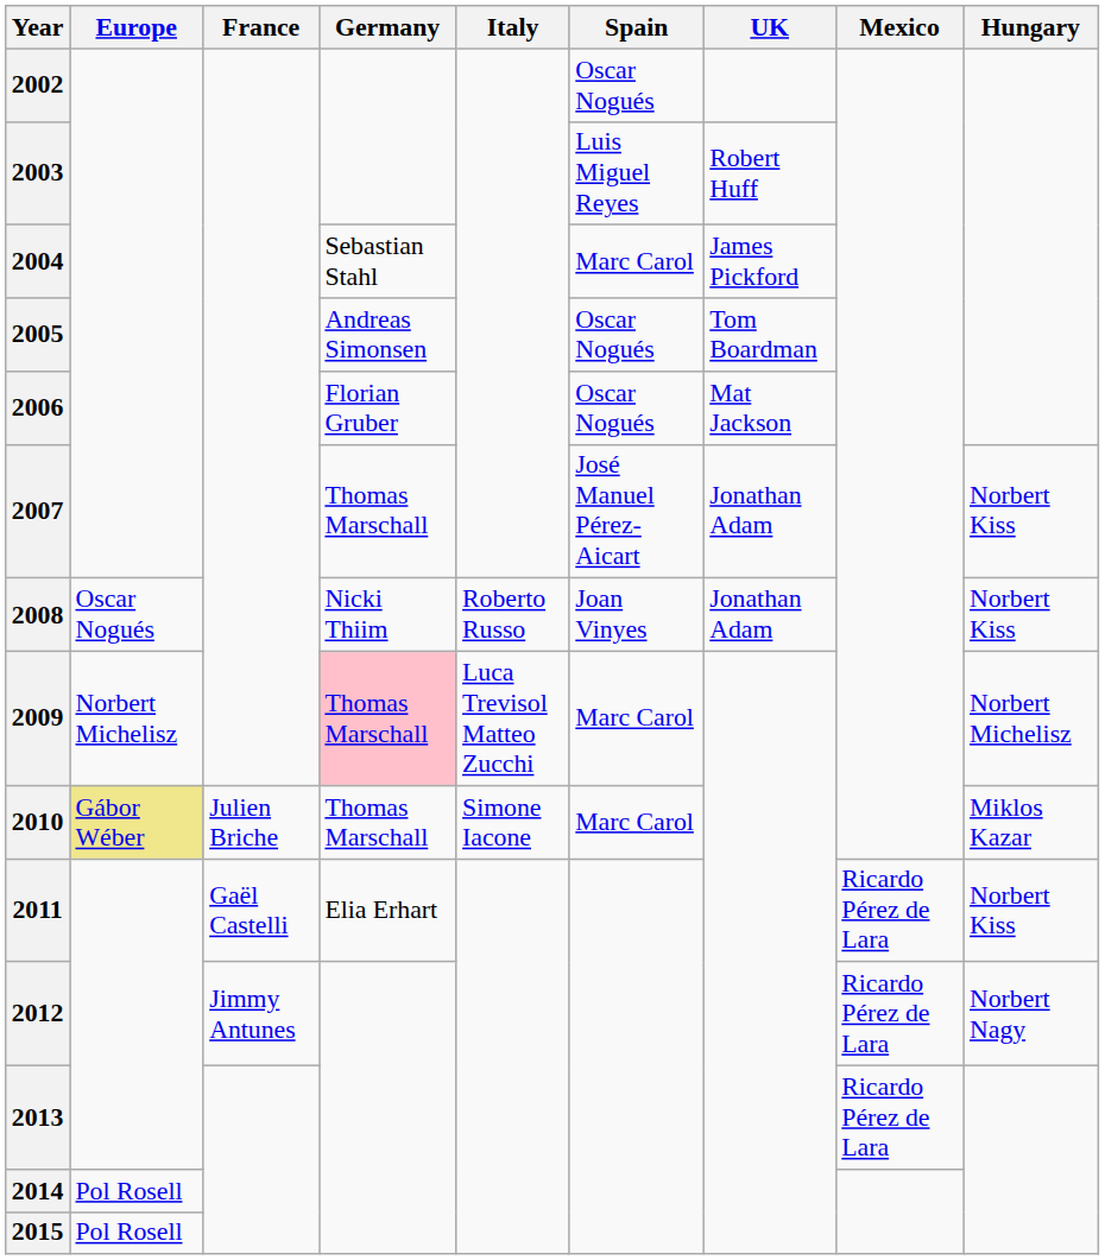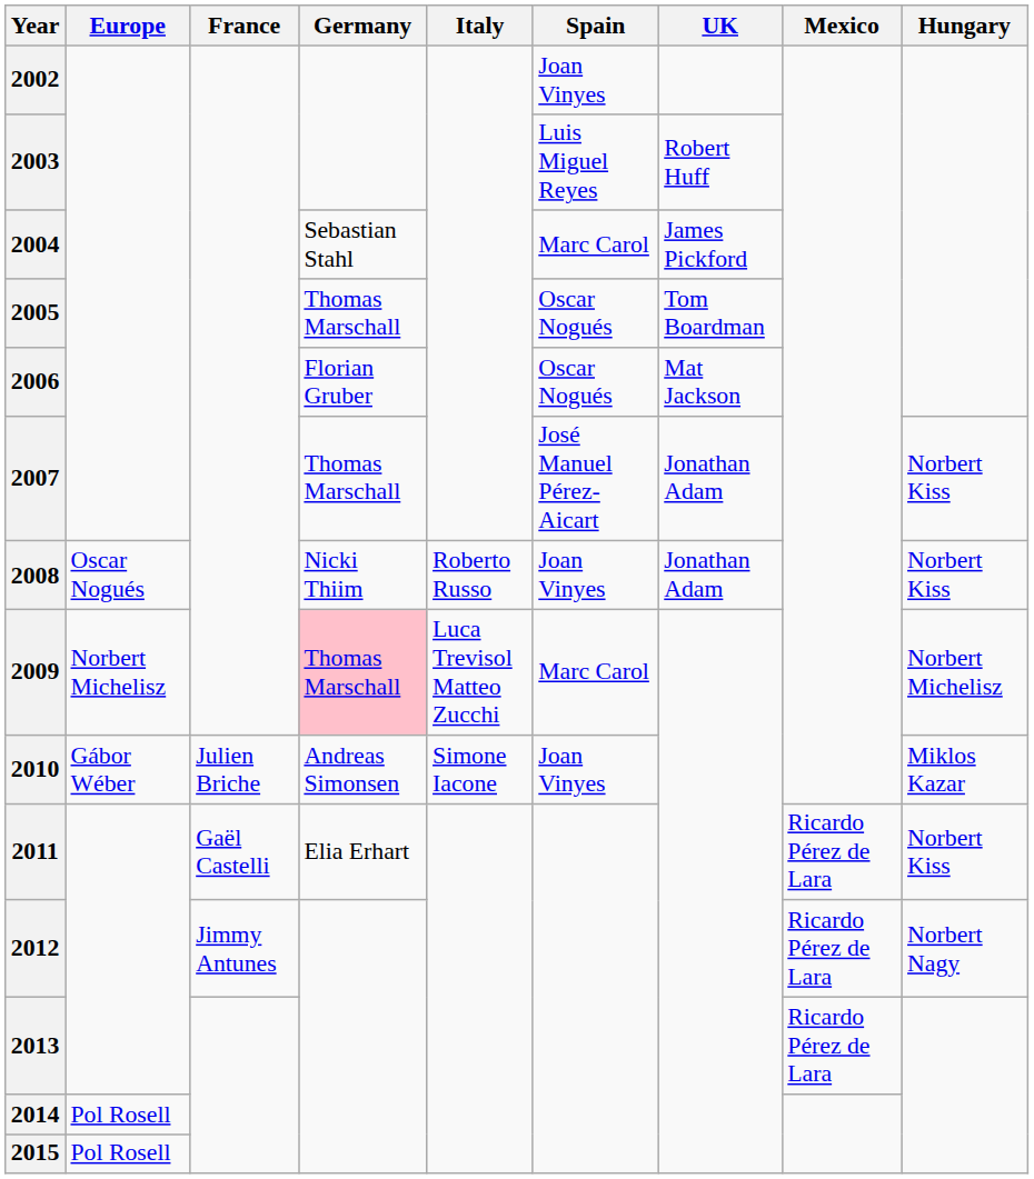 <table class="wikitable" style="font-size: 90%">
 <tr>
 <th>Year</th>
 <th> <a href='#'>Europe</a></th>
 <th> France</th>
 <th> Germany</th>
 <th> Italy</th>
 <th> Spain</th>
 <th> <a href='#'>UK</a></th>
 <th> Mexico</th>
 <th> Hungary</th>
 </tr>
 <tr>
 <th>2002</th>
 <td rowspan=6></td>
 <td rowspan=8></td>
 <td rowspan=2></td>
 <td rowspan=6></td>
-<td> <a href='#'>Oscar Nogués</a></td>
+<td> <a href='#'>Joan Vinyes</a></td>
 <td></td>
 <td rowspan=9></td>
 <td rowspan=5></td>
 </tr>
 <tr>
 <th>2003</th>
 <td> <a href='#'>Luis Miguel Reyes</a></td>
 <td> <a href='#'>Robert Huff</a></td>
 </tr>
 <tr>
 <th>2004</th>
 <td> Sebastian Stahl</td>
 <td> <a href='#'>Marc Carol</a></td>
 <td> <a href='#'>James Pickford</a></td>
 </tr>
 <tr>
 <th>2005</th>
-<td> <a href='#'>Andreas Simonsen</a></td>
+<td> <a href='#'>Thomas Marschall</a></td>
 <td> <a href='#'>Oscar Nogués</a></td>
 <td> <a href='#'>Tom Boardman</a></td>
 </tr>
 <tr>
 <th>2006</th>
 <td> <a href='#'>Florian Gruber</a></td>
 <td> <a href='#'>Oscar Nogués</a></td>
 <td> <a href='#'>Mat Jackson</a></td>
 </tr>
 <tr>
 <th>2007</th>
 <td> <a href='#'>Thomas Marschall</a></td>
 <td> <a href='#'>José Manuel Pérez-Aicart</a></td>
 <td> <a href='#'>Jonathan Adam</a></td>
 <td> <a href='#'>Norbert Kiss</a></td>
 </tr>
 <tr>
 <th>2008</th>
 <td> <a href='#'>Oscar Nogués</a></td>
 <td> <a href='#'>Nicki Thiim</a></td>
 <td> <a href='#'>Roberto Russo</a></td>
 <td> <a href='#'>Joan Vinyes</a></td>
 <td> <a href='#'>Jonathan Adam</a></td>
 <td> <a href='#'>Norbert Kiss</a></td>
 </tr>
 <tr>
 <th>2009</th>
 <td> <a href='#'>Norbert Michelisz</a></td>
 <td style="background: pink;"> <a href='#'>Thomas Marschall</a></td>
 <td> <a href='#'>Luca Trevisol</a><br> <a href='#'>Matteo Zucchi</a></td>
 <td> <a href='#'>Marc Carol</a></td>
 <td rowspan=7></td>
 <td> <a href='#'>Norbert Michelisz</a></td>
 </tr>
 <tr>
 <th>2010</th>
-<td style="background: khaki;"> <a href='#'>Gábor Wéber</a></td>
+<td> <a href='#'>Gábor Wéber</a></td>
 <td> <a href='#'>Julien Briche</a></td>
-<td> <a href='#'>Thomas Marschall</a></td>
+<td> <a href='#'>Andreas Simonsen</a></td>
 <td> <a href='#'>Simone Iacone</a></td>
-<td> <a href='#'>Marc Carol</a></td>
+<td> <a href='#'>Joan Vinyes</a></td>
 <td> <a href='#'>Miklos Kazar</a></td>
 </tr>
 <tr>
 <th>2011</th>
 <td rowspan=3></td>
 <td> <a href='#'>Gaël Castelli</a></td>
 <td> Elia Erhart</td>
 <td rowspan=5></td>
 <td rowspan=5></td>
 <td> <a href='#'>Ricardo Pérez de Lara</a></td>
 <td> <a href='#'>Norbert Kiss</a></td>
 </tr>
 <tr>
 <th>2012</th>
 <td> <a href='#'>Jimmy Antunes</a></td>
 <td rowspan=4></td>
 <td> <a href='#'>Ricardo Pérez de Lara</a></td>
 <td> <a href='#'>Norbert Nagy</a></td>
 </tr>
 <tr>
 <th>2013</th>
 <td rowspan=3></td>
 <td> <a href='#'>Ricardo Pérez de Lara</a></td>
 <td rowspan=3></td>
 </tr>
 <tr>
 <th>2014</th>
 <td> <a href='#'>Pol Rosell</a></td>
 <td rowspan=2></td>
 </tr>
 <tr>
 <th>2015</th>
 <td> <a href='#'>Pol Rosell</a></td>
 </tr>
 </table>
